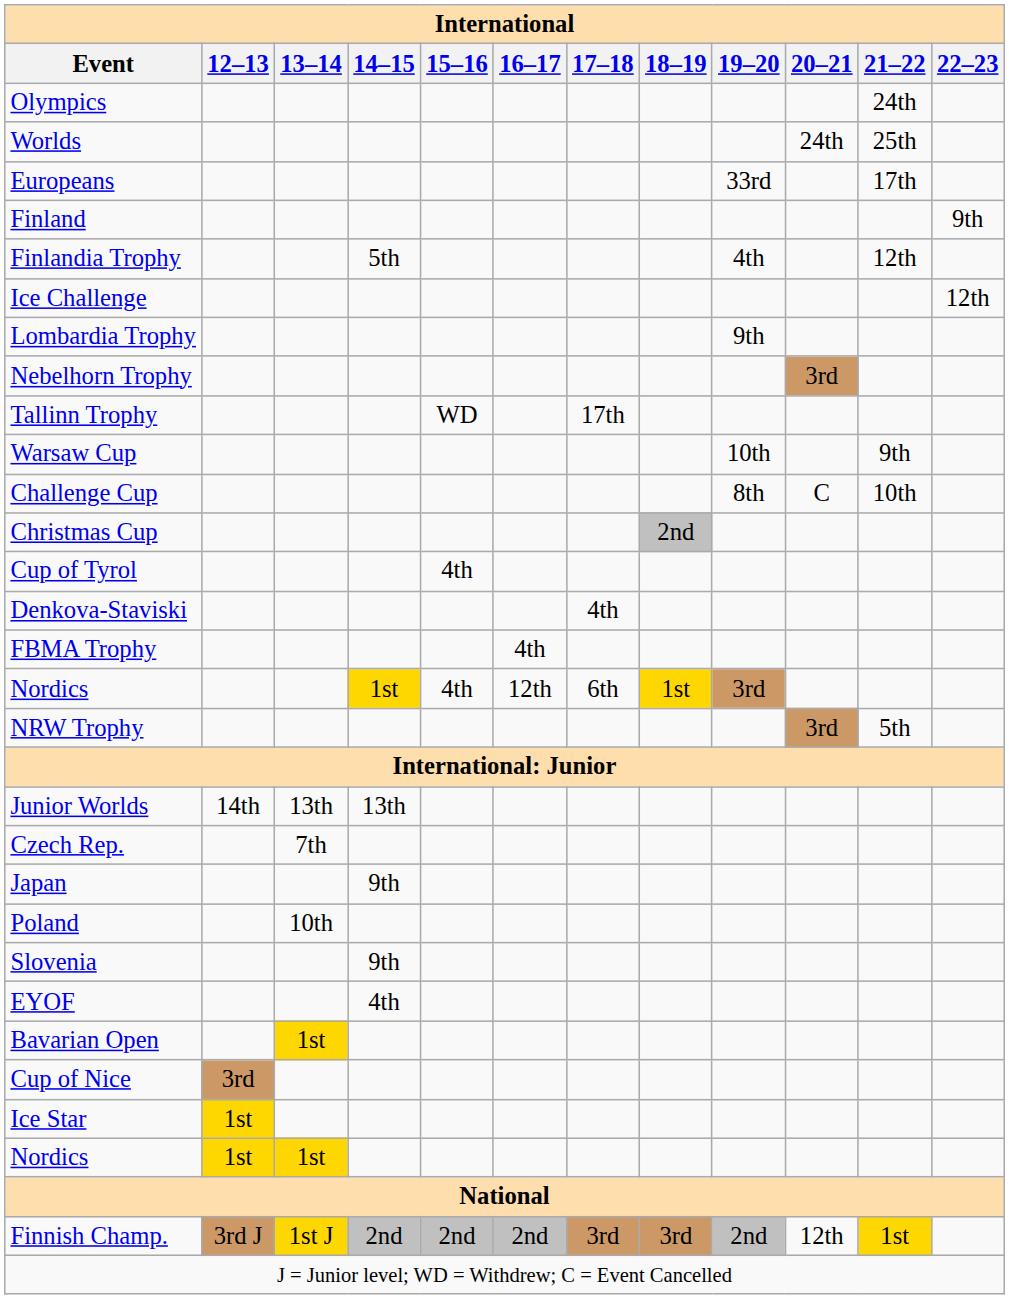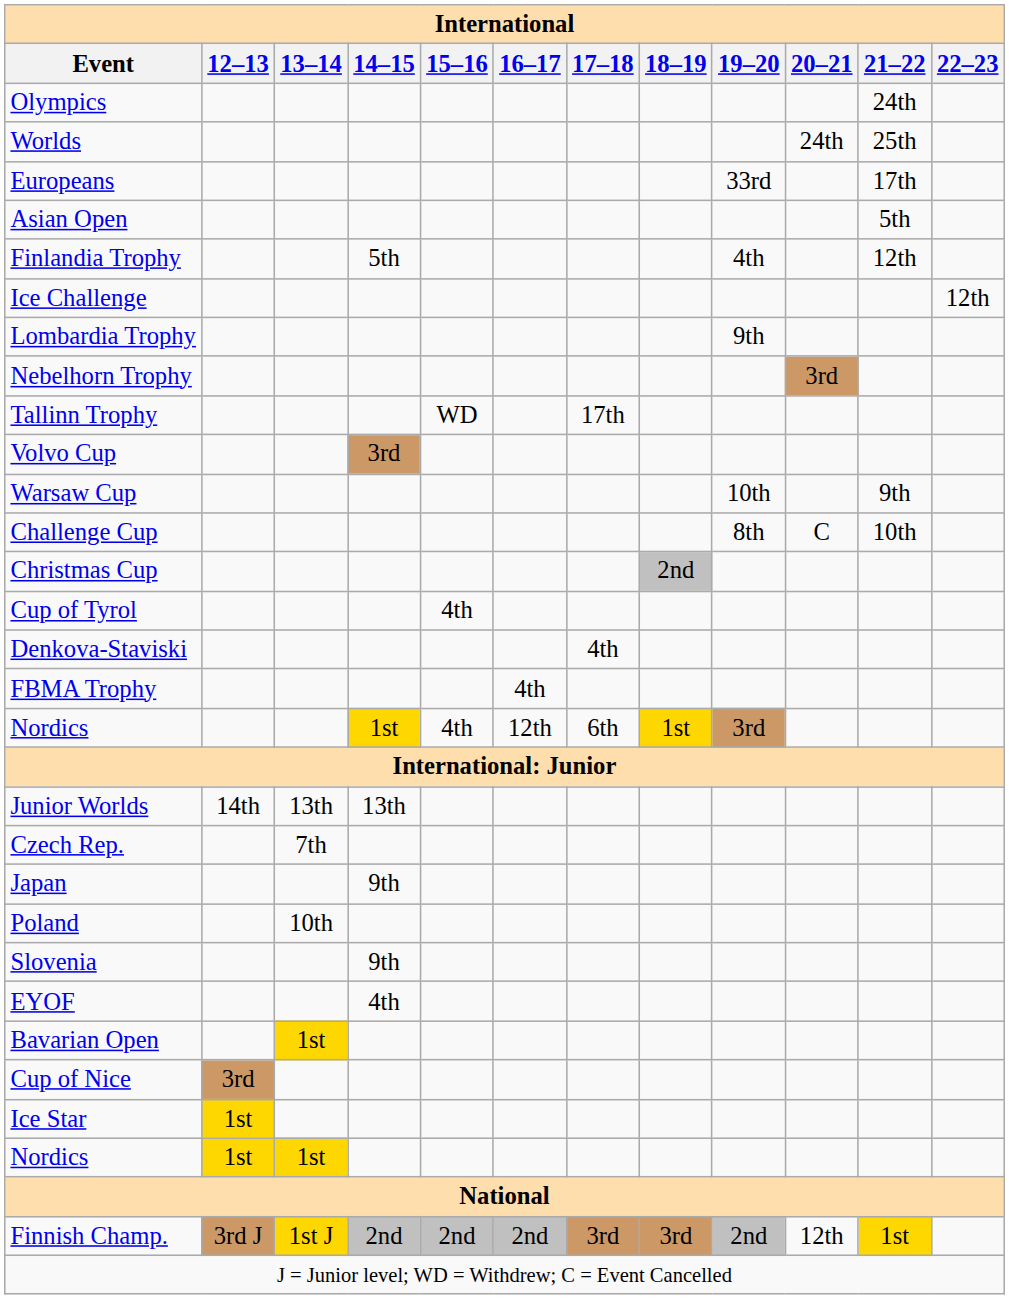 <table class="wikitable" style="text-align:center">
 <tr>
 <th colspan="12" style="background:#ffdead; text-align:center;">International</th>
 </tr>
 <tr>
 <th>Event</th>
 <th><a href='#'>12–13</a></th>
 <th><a href='#'>13–14</a></th>
 <th><a href='#'>14–15</a></th>
 <th><a href='#'>15–16</a></th>
 <th><a href='#'>16–17</a></th>
 <th><a href='#'>17–18</a></th>
 <th><a href='#'>18–19</a></th>
 <th><a href='#'>19–20</a></th>
 <th><a href='#'>20–21</a></th>
 <th><a href='#'>21–22</a></th>
 <th><a href='#'>22–23</a></th>
 </tr>
 <tr>
 <td align=left><a href='#'>Olympics</a></td>
 <td></td>
 <td></td>
 <td></td>
 <td></td>
 <td></td>
 <td></td>
 <td></td>
 <td></td>
 <td></td>
 <td>24th</td>
 <td></td>
 </tr>
 <tr>
 <td align=left><a href='#'>Worlds</a></td>
 <td></td>
 <td></td>
 <td></td>
 <td></td>
 <td></td>
 <td></td>
 <td></td>
 <td></td>
 <td>24th</td>
 <td>25th</td>
 <td></td>
 </tr>
 <tr>
 <td align=left><a href='#'>Europeans</a></td>
 <td></td>
 <td></td>
 <td></td>
 <td></td>
 <td></td>
 <td></td>
 <td></td>
 <td>33rd</td>
 <td></td>
 <td>17th</td>
 <td></td>
 </tr>
 <tr>
-<td align=left> <a href='#'>Finland</a></td>
+<td align=left> <a href='#'>Asian Open</a></td>
 <td></td>
 <td></td>
 <td></td>
 <td></td>
 <td></td>
 <td></td>
 <td></td>
 <td></td>
 <td></td>
+<td>5th</td>
 <td></td>
-<td>9th</td>
 </tr>
 <tr>
 <td align=left> <a href='#'>Finlandia Trophy</a></td>
 <td></td>
 <td></td>
 <td>5th</td>
 <td></td>
 <td></td>
 <td></td>
 <td></td>
 <td>4th</td>
 <td></td>
 <td>12th</td>
 <td></td>
 </tr>
 <tr>
 <td align=left> <a href='#'>Ice Challenge</a></td>
 <td></td>
 <td></td>
 <td></td>
 <td></td>
 <td></td>
 <td></td>
 <td></td>
 <td></td>
 <td></td>
 <td></td>
 <td>12th</td>
 </tr>
 <tr>
 <td align=left> <a href='#'>Lombardia Trophy</a></td>
 <td></td>
 <td></td>
 <td></td>
 <td></td>
 <td></td>
 <td></td>
 <td></td>
 <td>9th</td>
 <td></td>
 <td></td>
 <td></td>
 </tr>
 <tr>
 <td align=left> <a href='#'>Nebelhorn Trophy</a></td>
 <td></td>
 <td></td>
 <td></td>
 <td></td>
 <td></td>
 <td></td>
 <td></td>
 <td></td>
 <td bgcolor=cc9966>3rd</td>
 <td></td>
 <td></td>
 </tr>
 <tr>
 <td align=left> <a href='#'>Tallinn Trophy</a></td>
 <td></td>
 <td></td>
 <td></td>
 <td>WD</td>
 <td></td>
 <td>17th</td>
+<td></td>
+<td></td>
+<td></td>
+<td></td>
+<td></td>
+</tr>
+<tr>
+<td align=left> <a href='#'>Volvo Cup</a></td>
+<td></td>
+<td></td>
+<td bgcolor=cc9966>3rd</td>
+<td></td>
+<td></td>
+<td></td>
 <td></td>
 <td></td>
 <td></td>
 <td></td>
 <td></td>
 </tr>
 <tr>
 <td align=left> <a href='#'>Warsaw Cup</a></td>
 <td></td>
 <td></td>
 <td></td>
 <td></td>
 <td></td>
 <td></td>
 <td></td>
 <td>10th</td>
 <td></td>
 <td>9th</td>
 <td></td>
 </tr>
 <tr>
 <td align=left><a href='#'>Challenge Cup</a></td>
 <td></td>
 <td></td>
 <td></td>
 <td></td>
 <td></td>
 <td></td>
 <td></td>
 <td>8th</td>
 <td>C</td>
 <td>10th</td>
 <td></td>
 </tr>
 <tr>
 <td align=left><a href='#'>Christmas Cup</a></td>
 <td></td>
 <td></td>
 <td></td>
 <td></td>
 <td></td>
 <td></td>
 <td bgcolor=silver>2nd</td>
 <td></td>
 <td></td>
 <td></td>
 <td></td>
 </tr>
 <tr>
 <td align=left><a href='#'>Cup of Tyrol</a></td>
 <td></td>
 <td></td>
 <td></td>
 <td>4th</td>
 <td></td>
 <td></td>
 <td></td>
 <td></td>
 <td></td>
 <td></td>
 <td></td>
 </tr>
 <tr>
 <td align=left><a href='#'>Denkova-Staviski</a></td>
 <td></td>
 <td></td>
 <td></td>
 <td></td>
 <td></td>
 <td>4th</td>
 <td></td>
 <td></td>
 <td></td>
 <td></td>
 <td></td>
 </tr>
 <tr>
 <td align=left><a href='#'>FBMA Trophy</a></td>
 <td></td>
 <td></td>
 <td></td>
 <td></td>
 <td>4th</td>
 <td></td>
 <td></td>
 <td></td>
 <td></td>
 <td></td>
 <td></td>
 </tr>
 <tr>
 <td align=left><a href='#'>Nordics</a></td>
 <td></td>
 <td></td>
 <td bgcolor=gold>1st</td>
 <td>4th</td>
 <td>12th</td>
 <td>6th</td>
 <td bgcolor=gold>1st</td>
 <td bgcolor=cc9966>3rd</td>
 <td></td>
 <td></td>
-<td></td>
-</tr>
-<tr>
-<td align=left><a href='#'>NRW Trophy</a></td>
-<td></td>
-<td></td>
-<td></td>
-<td></td>
-<td></td>
-<td></td>
-<td></td>
-<td></td>
-<td bgcolor=cc9966>3rd</td>
-<td>5th</td>
 <td></td>
 </tr>
 <tr>
 <th colspan="12" style="background:#ffdead; text-align:center;">International: Junior</th>
 </tr>
 <tr>
 <td align=left><a href='#'>Junior Worlds</a></td>
 <td>14th</td>
 <td>13th</td>
 <td>13th</td>
 <td></td>
 <td></td>
 <td></td>
 <td></td>
 <td></td>
 <td></td>
 <td></td>
 <td></td>
 </tr>
 <tr>
 <td align=left> <a href='#'>Czech Rep.</a></td>
 <td></td>
 <td>7th</td>
 <td></td>
 <td></td>
 <td></td>
 <td></td>
 <td></td>
 <td></td>
 <td></td>
 <td></td>
 <td></td>
 </tr>
 <tr>
 <td align=left> <a href='#'>Japan</a></td>
 <td></td>
 <td></td>
 <td>9th</td>
 <td></td>
 <td></td>
 <td></td>
 <td></td>
 <td></td>
 <td></td>
 <td></td>
 <td></td>
 </tr>
 <tr>
 <td align=left> <a href='#'>Poland</a></td>
 <td></td>
 <td>10th</td>
 <td></td>
 <td></td>
 <td></td>
 <td></td>
 <td></td>
 <td></td>
 <td></td>
 <td></td>
 <td></td>
 </tr>
 <tr>
 <td align=left> <a href='#'>Slovenia</a></td>
 <td></td>
 <td></td>
 <td>9th</td>
 <td></td>
 <td></td>
 <td></td>
 <td></td>
 <td></td>
 <td></td>
 <td></td>
 <td></td>
 </tr>
 <tr>
 <td align=left><a href='#'>EYOF</a></td>
 <td></td>
 <td></td>
 <td>4th</td>
 <td></td>
 <td></td>
 <td></td>
 <td></td>
 <td></td>
 <td></td>
 <td></td>
 <td></td>
 </tr>
 <tr>
 <td align=left><a href='#'>Bavarian Open</a></td>
 <td></td>
 <td bgcolor=gold>1st</td>
 <td></td>
 <td></td>
 <td></td>
 <td></td>
 <td></td>
 <td></td>
 <td></td>
 <td></td>
 <td></td>
 </tr>
 <tr>
 <td align=left><a href='#'>Cup of Nice</a></td>
 <td bgcolor=cc9966>3rd</td>
 <td></td>
 <td></td>
 <td></td>
 <td></td>
 <td></td>
 <td></td>
 <td></td>
 <td></td>
 <td></td>
 <td></td>
 </tr>
 <tr>
 <td align=left><a href='#'>Ice Star</a></td>
 <td bgcolor=gold>1st</td>
 <td></td>
 <td></td>
 <td></td>
 <td></td>
 <td></td>
 <td></td>
 <td></td>
 <td></td>
 <td></td>
 <td></td>
 </tr>
 <tr>
 <td align=left><a href='#'>Nordics</a></td>
 <td bgcolor=gold>1st</td>
 <td bgcolor=gold>1st</td>
 <td></td>
 <td></td>
 <td></td>
 <td></td>
 <td></td>
 <td></td>
 <td></td>
 <td></td>
 <td></td>
 </tr>
 <tr>
 <th colspan="12" style="background:#ffdead; text-align:center;">National</th>
 </tr>
 <tr>
 <td align=left><a href='#'>Finnish Champ.</a></td>
 <td bgcolor=cc9966>3rd J</td>
 <td bgcolor=gold>1st J</td>
 <td bgcolor=silver>2nd</td>
 <td bgcolor=silver>2nd</td>
 <td bgcolor=silver>2nd</td>
 <td bgcolor=cc9966>3rd</td>
 <td bgcolor=cc9966>3rd</td>
 <td bgcolor=silver>2nd</td>
 <td>12th</td>
 <td bgcolor=gold>1st</td>
 <td></td>
 </tr>
 <tr>
 <td colspan="12" style="text-align:center;"><small> J = Junior level; WD = Withdrew; C = Event Cancelled </small></td>
 </tr>
 </table>
